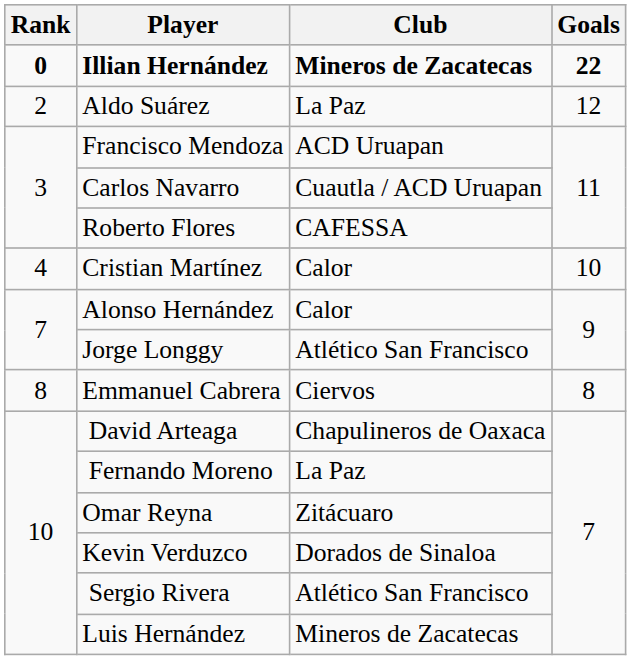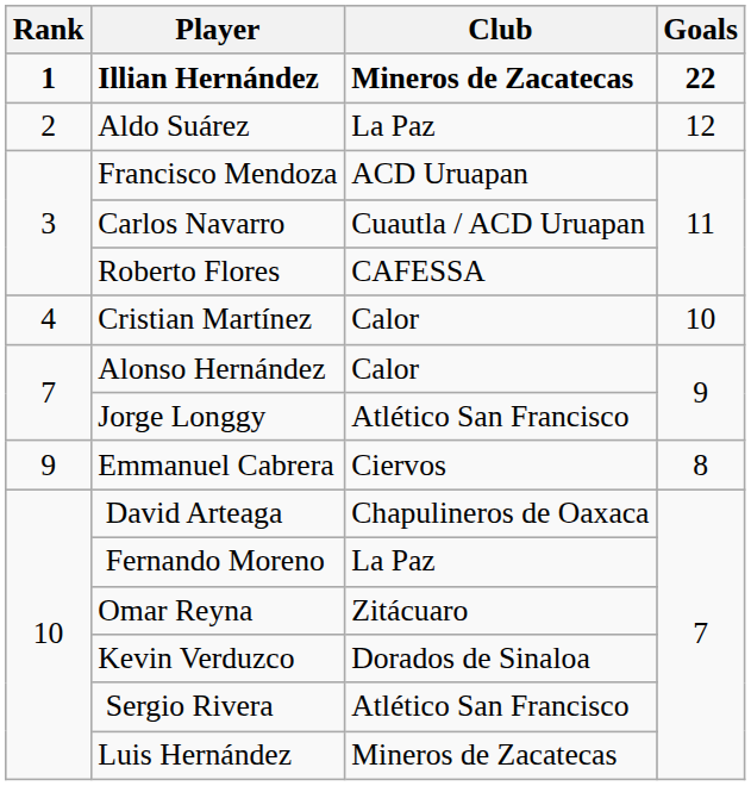 <table class="wikitable">
 <tr>
 <th>Rank</th>
 <th>Player</th>
 <th>Club</th>
 <th>Goals</th>
 </tr>
 <tr>
-<td align=center rowspan=1><strong>0</strong></td>
+<td align=center rowspan=1><strong>1</strong></td>
 <td><strong> Illian Hernández</strong></td>
 <td><strong>Mineros de Zacatecas</strong></td>
 <td align=center rowspan=1><strong>22</strong></td>
 </tr>
 <tr>
 <td align=center rowspan=1>2</td>
 <td> Aldo Suárez</td>
 <td>La Paz</td>
 <td align=center rowspan=1>12</td>
 </tr>
 <tr>
 <td align=center rowspan=3>3</td>
 <td> Francisco Mendoza</td>
 <td>ACD Uruapan</td>
 <td align=center rowspan=3>11</td>
 </tr>
 <tr>
 <td> Carlos Navarro</td>
 <td>Cuautla / ACD Uruapan</td>
 </tr>
 <tr>
 <td> Roberto Flores</td>
 <td>CAFESSA</td>
 </tr>
 <tr>
 <td align=center rowspan=1>4</td>
 <td> Cristian Martínez</td>
 <td>Calor</td>
 <td align=center rowspan=1>10</td>
 </tr>
 <tr>
 <td align=center rowspan=2>7</td>
 <td> Alonso Hernández</td>
 <td>Calor</td>
 <td align=center rowspan=2>9</td>
 </tr>
 <tr>
 <td> Jorge Longgy</td>
 <td>Atlético San Francisco</td>
 </tr>
 <tr>
-<td align=center rowspan=1>8</td>
+<td align=center rowspan=1>9</td>
 <td> Emmanuel Cabrera</td>
 <td>Ciervos</td>
 <td align=center rowspan=1>8</td>
 </tr>
 <tr>
 <td align=center rowspan=6>10</td>
 <td> David Arteaga</td>
 <td>Chapulineros de Oaxaca</td>
 <td align=center rowspan=6>7</td>
 </tr>
 <tr>
 <td> Fernando Moreno</td>
 <td>La Paz</td>
 </tr>
 <tr>
 <td> Omar Reyna</td>
 <td>Zitácuaro</td>
 </tr>
 <tr>
 <td> Kevin Verduzco</td>
 <td>Dorados de Sinaloa</td>
 </tr>
 <tr>
 <td> Sergio Rivera</td>
 <td>Atlético San Francisco</td>
 </tr>
 <tr>
 <td> Luis Hernández</td>
 <td>Mineros de Zacatecas</td>
 </tr>
 </table>
